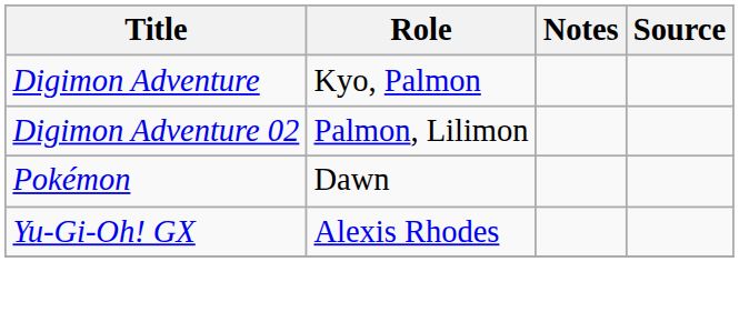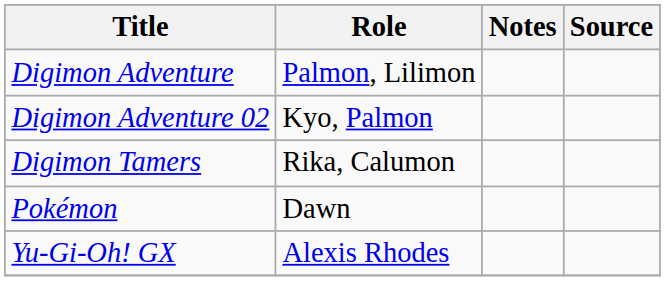 <table class="wikitable sortable plainrowheaders">
 <tr>
 <th>Title</th>
 <th>Role</th>
 <th class="unsortable">Notes</th>
 <th class="unsortable">Source</th>
 </tr>
 <tr>
 <td><em><a href='#'>Digimon Adventure</a></em></td>
+<td><a href='#'>Palmon</a>, Lilimon</td>
+<td></td>
+<td></td>
+</tr>
+<tr>
+<td><em><a href='#'>Digimon Adventure 02</a></em></td>
 <td>Kyo, <a href='#'>Palmon</a></td>
 <td></td>
 <td></td>
 </tr>
 <tr>
-<td><em><a href='#'>Digimon Adventure 02</a></em></td>
-<td><a href='#'>Palmon</a>, Lilimon</td>
+<td><em><a href='#'>Digimon Tamers</a></em></td>
+<td>Rika, Calumon</td>
 <td></td>
 <td></td>
 </tr>
 <tr>
 <td><em><a href='#'>Pokémon</a></em></td>
 <td>Dawn</td>
 <td></td>
 <td></td>
 </tr>
 <tr>
 <td><em><a href='#'>Yu-Gi-Oh! GX</a></em></td>
 <td><a href='#'>Alexis Rhodes</a></td>
 <td></td>
 <td></td>
 </tr>
 <tr>
 </tr>
 </table>
